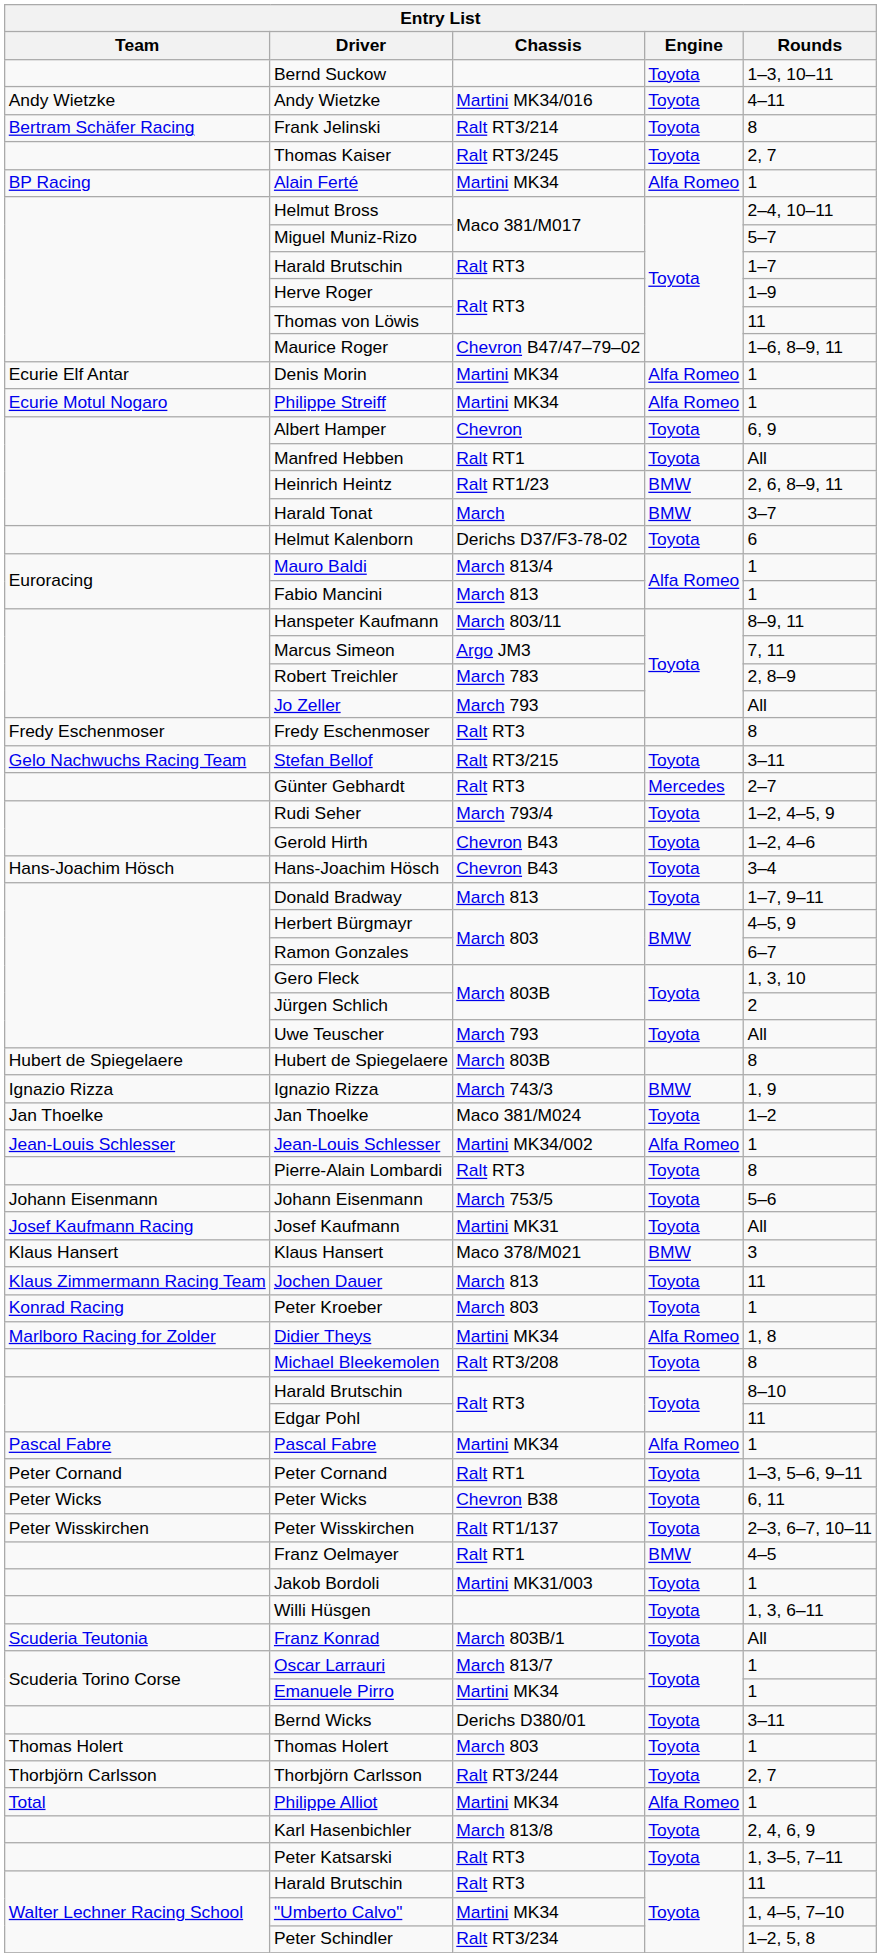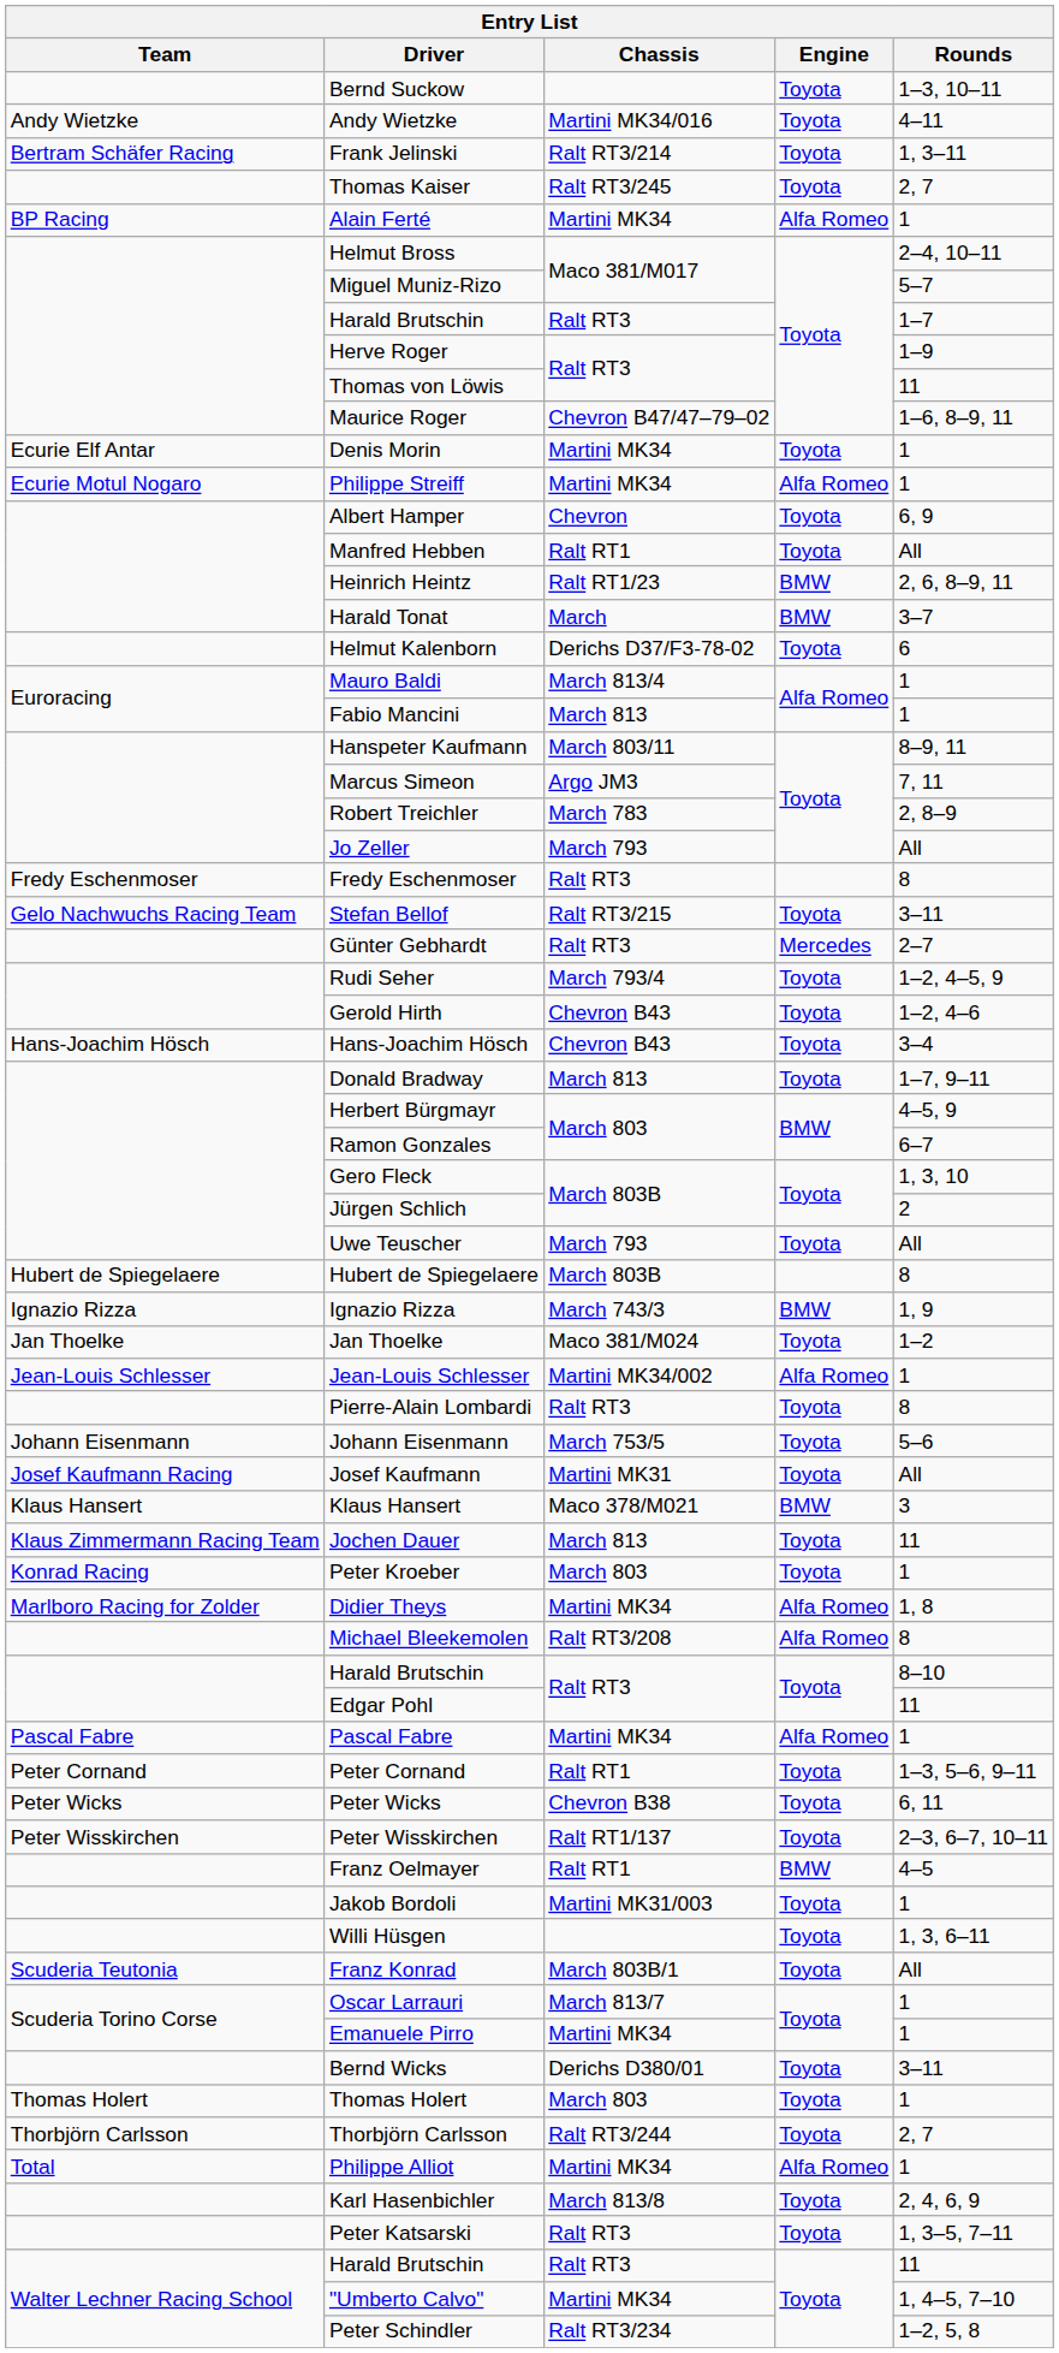 <table class="wikitable" style="font-size: 85%;">
 <tr>
 <th colspan=7>Entry List</th>
 </tr>
 <tr>
 <th>Team</th>
 <th>Driver</th>
 <th>Chassis</th>
 <th>Engine</th>
 <th>Rounds</th>
 </tr>
 <tr>
 <td> </td>
 <td> Bernd Suckow</td>
 <td></td>
 <td><a href='#'>Toyota</a></td>
 <td>1–3, 10–11</td>
 </tr>
 <tr>
 <td> Andy Wietzke</td>
 <td> Andy Wietzke</td>
 <td><a href='#'>Martini</a> MK34/016</td>
 <td><a href='#'>Toyota</a></td>
 <td>4–11</td>
 </tr>
 <tr>
 <td> <a href='#'>Bertram Schäfer Racing</a></td>
 <td> Frank Jelinski</td>
 <td><a href='#'>Ralt</a> RT3/214</td>
 <td><a href='#'>Toyota</a></td>
-<td>8</td>
+<td>1, 3–11</td>
 </tr>
 <tr>
 <td> </td>
 <td> Thomas Kaiser</td>
 <td><a href='#'>Ralt</a> RT3/245</td>
 <td><a href='#'>Toyota</a></td>
 <td>2, 7</td>
 </tr>
 <tr>
 <td> <a href='#'>BP Racing</a></td>
 <td> <a href='#'>Alain Ferté</a></td>
 <td><a href='#'>Martini</a> MK34</td>
 <td><a href='#'>Alfa Romeo</a></td>
 <td>1</td>
 </tr>
 <tr>
 <td rowspan=6> </td>
 <td> Helmut Bross</td>
 <td rowspan=2>Maco 381/M017</td>
 <td rowspan=6><a href='#'>Toyota</a></td>
 <td>2–4, 10–11</td>
 </tr>
 <tr>
 <td> Miguel Muniz-Rizo</td>
 <td>5–7</td>
 </tr>
 <tr>
 <td> Harald Brutschin</td>
 <td><a href='#'>Ralt</a> RT3</td>
 <td>1–7</td>
 </tr>
 <tr>
 <td> Herve Roger</td>
 <td rowspan=2><a href='#'>Ralt</a> RT3</td>
 <td>1–9</td>
 </tr>
 <tr>
 <td> Thomas von Löwis</td>
 <td>11</td>
 </tr>
 <tr>
 <td> Maurice Roger</td>
 <td><a href='#'>Chevron</a> B47/47–79–02</td>
 <td>1–6, 8–9, 11</td>
 </tr>
 <tr>
 <td> Ecurie Elf Antar</td>
 <td> Denis Morin</td>
 <td><a href='#'>Martini</a> MK34</td>
-<td><a href='#'>Alfa Romeo</a></td>
+<td><a href='#'>Toyota</a></td>
 <td>1</td>
 </tr>
 <tr>
 <td> <a href='#'>Ecurie Motul Nogaro</a></td>
 <td> <a href='#'>Philippe Streiff</a></td>
 <td><a href='#'>Martini</a> MK34</td>
 <td><a href='#'>Alfa Romeo</a></td>
 <td>1</td>
 </tr>
 <tr>
 <td rowspan=4> </td>
 <td> Albert Hamper</td>
 <td><a href='#'>Chevron</a></td>
 <td><a href='#'>Toyota</a></td>
 <td>6, 9</td>
 </tr>
 <tr>
 <td> Manfred Hebben</td>
 <td><a href='#'>Ralt</a> RT1</td>
 <td><a href='#'>Toyota</a></td>
 <td>All</td>
 </tr>
 <tr>
 <td> Heinrich Heintz</td>
 <td><a href='#'>Ralt</a> RT1/23</td>
 <td><a href='#'>BMW</a></td>
 <td>2, 6, 8–9, 11</td>
 </tr>
 <tr>
 <td> Harald Tonat</td>
 <td><a href='#'>March</a></td>
 <td><a href='#'>BMW</a></td>
 <td>3–7</td>
 </tr>
 <tr>
 <td> </td>
 <td> Helmut Kalenborn</td>
 <td>Derichs D37/F3-78-02</td>
 <td><a href='#'>Toyota</a></td>
 <td>6</td>
 </tr>
 <tr>
 <td rowspan=2> Euroracing</td>
 <td> <a href='#'>Mauro Baldi</a></td>
 <td><a href='#'>March</a> 813/4</td>
 <td rowspan=2><a href='#'>Alfa Romeo</a></td>
 <td>1</td>
 </tr>
 <tr>
 <td> Fabio Mancini</td>
 <td><a href='#'>March</a> 813</td>
 <td>1</td>
 </tr>
 <tr>
 <td rowspan=4> </td>
 <td> Hanspeter Kaufmann</td>
 <td><a href='#'>March</a> 803/11</td>
 <td rowspan=4><a href='#'>Toyota</a></td>
 <td>8–9, 11</td>
 </tr>
 <tr>
 <td> Marcus Simeon</td>
 <td><a href='#'>Argo</a> JM3</td>
 <td>7, 11</td>
 </tr>
 <tr>
 <td> Robert Treichler</td>
 <td><a href='#'>March</a> 783</td>
 <td>2, 8–9</td>
 </tr>
 <tr>
 <td> <a href='#'>Jo Zeller</a></td>
 <td><a href='#'>March</a> 793</td>
 <td>All</td>
 </tr>
 <tr>
 <td> Fredy Eschenmoser</td>
 <td> Fredy Eschenmoser</td>
 <td><a href='#'>Ralt</a> RT3</td>
 <td></td>
 <td>8</td>
 </tr>
 <tr>
 <td> <a href='#'>Gelo Nachwuchs Racing Team</a></td>
 <td> <a href='#'>Stefan Bellof</a></td>
 <td><a href='#'>Ralt</a> RT3/215</td>
 <td><a href='#'>Toyota</a></td>
 <td>3–11</td>
 </tr>
 <tr>
 <td> </td>
 <td> Günter Gebhardt</td>
 <td><a href='#'>Ralt</a> RT3</td>
 <td><a href='#'>Mercedes</a></td>
 <td>2–7</td>
 </tr>
 <tr>
 <td rowspan=2> </td>
 <td> Rudi Seher</td>
 <td><a href='#'>March</a> 793/4</td>
 <td><a href='#'>Toyota</a></td>
 <td>1–2, 4–5, 9</td>
 </tr>
 <tr>
 <td> Gerold Hirth</td>
 <td><a href='#'>Chevron</a> B43</td>
 <td><a href='#'>Toyota</a></td>
 <td>1–2, 4–6</td>
 </tr>
 <tr>
 <td> Hans-Joachim Hösch</td>
 <td> Hans-Joachim Hösch</td>
 <td><a href='#'>Chevron</a> B43</td>
 <td><a href='#'>Toyota</a></td>
 <td>3–4</td>
 </tr>
 <tr>
 <td rowspan=6> </td>
 <td> Donald Bradway</td>
 <td><a href='#'>March</a> 813</td>
 <td><a href='#'>Toyota</a></td>
 <td>1–7, 9–11</td>
 </tr>
 <tr>
 <td> Herbert Bürgmayr</td>
 <td rowspan=2><a href='#'>March</a> 803</td>
 <td rowspan=2><a href='#'>BMW</a></td>
 <td>4–5, 9</td>
 </tr>
 <tr>
 <td> Ramon Gonzales</td>
 <td>6–7</td>
 </tr>
 <tr>
 <td> Gero Fleck</td>
 <td rowspan=2><a href='#'>March</a> 803B</td>
 <td rowspan=2><a href='#'>Toyota</a></td>
 <td>1, 3, 10</td>
 </tr>
 <tr>
 <td> Jürgen Schlich</td>
 <td>2</td>
 </tr>
 <tr>
 <td> Uwe Teuscher</td>
 <td><a href='#'>March</a> 793</td>
 <td><a href='#'>Toyota</a></td>
 <td>All</td>
 </tr>
 <tr>
 <td> Hubert de Spiegelaere</td>
 <td> Hubert de Spiegelaere</td>
 <td><a href='#'>March</a> 803B</td>
 <td></td>
 <td>8</td>
 </tr>
 <tr>
 <td> Ignazio Rizza</td>
 <td> Ignazio Rizza</td>
 <td><a href='#'>March</a> 743/3</td>
 <td><a href='#'>BMW</a></td>
 <td>1, 9</td>
 </tr>
 <tr>
 <td> Jan Thoelke</td>
 <td> Jan Thoelke</td>
 <td>Maco 381/M024</td>
 <td><a href='#'>Toyota</a></td>
 <td>1–2</td>
 </tr>
 <tr>
 <td> <a href='#'>Jean-Louis Schlesser</a></td>
 <td> <a href='#'>Jean-Louis Schlesser</a></td>
 <td><a href='#'>Martini</a> MK34/002</td>
 <td><a href='#'>Alfa Romeo</a></td>
 <td>1</td>
 </tr>
 <tr>
 <td> </td>
 <td> Pierre-Alain Lombardi</td>
 <td><a href='#'>Ralt</a> RT3</td>
 <td><a href='#'>Toyota</a></td>
 <td>8</td>
 </tr>
 <tr>
 <td> Johann Eisenmann</td>
 <td> Johann Eisenmann</td>
 <td><a href='#'>March</a> 753/5</td>
 <td><a href='#'>Toyota</a></td>
 <td>5–6</td>
 </tr>
 <tr>
 <td> <a href='#'>Josef Kaufmann Racing</a></td>
 <td> Josef Kaufmann</td>
 <td><a href='#'>Martini</a> MK31</td>
 <td><a href='#'>Toyota</a></td>
 <td>All</td>
 </tr>
 <tr>
 <td> Klaus Hansert</td>
 <td> Klaus Hansert</td>
 <td>Maco 378/M021</td>
 <td><a href='#'>BMW</a></td>
 <td>3</td>
 </tr>
 <tr>
 <td> <a href='#'>Klaus Zimmermann Racing Team</a></td>
 <td> <a href='#'>Jochen Dauer</a></td>
 <td><a href='#'>March</a> 813</td>
 <td><a href='#'>Toyota</a></td>
 <td>11</td>
 </tr>
 <tr>
 <td> <a href='#'>Konrad Racing</a></td>
 <td> Peter Kroeber</td>
 <td><a href='#'>March</a> 803</td>
 <td><a href='#'>Toyota</a></td>
 <td>1</td>
 </tr>
 <tr>
 <td> <a href='#'>Marlboro Racing for Zolder</a></td>
 <td> <a href='#'>Didier Theys</a></td>
 <td><a href='#'>Martini</a> MK34</td>
 <td><a href='#'>Alfa Romeo</a></td>
 <td>1, 8</td>
 </tr>
 <tr>
 <td> </td>
 <td> <a href='#'>Michael Bleekemolen</a></td>
 <td><a href='#'>Ralt</a> RT3/208</td>
-<td><a href='#'>Toyota</a></td>
+<td><a href='#'>Alfa Romeo</a></td>
 <td>8</td>
 </tr>
 <tr>
 <td rowspan=2> </td>
 <td> Harald Brutschin</td>
 <td rowspan=2><a href='#'>Ralt</a> RT3</td>
 <td rowspan=2><a href='#'>Toyota</a></td>
 <td>8–10</td>
 </tr>
 <tr>
 <td> Edgar Pohl</td>
 <td>11</td>
 </tr>
 <tr>
 <td> <a href='#'>Pascal Fabre</a></td>
 <td> <a href='#'>Pascal Fabre</a></td>
 <td><a href='#'>Martini</a> MK34</td>
 <td><a href='#'>Alfa Romeo</a></td>
 <td>1</td>
 </tr>
 <tr>
 <td> Peter Cornand</td>
 <td> Peter Cornand</td>
 <td><a href='#'>Ralt</a> RT1</td>
 <td><a href='#'>Toyota</a></td>
 <td>1–3, 5–6, 9–11</td>
 </tr>
 <tr>
 <td> Peter Wicks</td>
 <td> Peter Wicks</td>
 <td><a href='#'>Chevron</a> B38</td>
 <td><a href='#'>Toyota</a></td>
 <td>6, 11</td>
 </tr>
 <tr>
 <td> Peter Wisskirchen</td>
 <td> Peter Wisskirchen</td>
 <td><a href='#'>Ralt</a> RT1/137</td>
 <td><a href='#'>Toyota</a></td>
 <td>2–3, 6–7, 10–11</td>
 </tr>
 <tr>
 <td> </td>
 <td> Franz Oelmayer</td>
 <td><a href='#'>Ralt</a> RT1</td>
 <td><a href='#'>BMW</a></td>
 <td>4–5</td>
 </tr>
 <tr>
 <td> </td>
 <td> Jakob Bordoli</td>
 <td><a href='#'>Martini</a> MK31/003</td>
 <td><a href='#'>Toyota</a></td>
 <td>1</td>
 </tr>
 <tr>
 <td> </td>
 <td> Willi Hüsgen</td>
 <td></td>
 <td><a href='#'>Toyota</a></td>
 <td>1, 3, 6–11</td>
 </tr>
 <tr>
 <td> <a href='#'>Scuderia Teutonia</a></td>
 <td> <a href='#'>Franz Konrad</a></td>
 <td><a href='#'>March</a> 803B/1</td>
 <td><a href='#'>Toyota</a></td>
 <td>All</td>
 </tr>
 <tr>
 <td rowspan=2> Scuderia Torino Corse</td>
 <td> <a href='#'>Oscar Larrauri</a></td>
 <td><a href='#'>March</a> 813/7</td>
 <td rowspan=2><a href='#'>Toyota</a></td>
 <td>1</td>
 </tr>
 <tr>
 <td> <a href='#'>Emanuele Pirro</a></td>
 <td><a href='#'>Martini</a> MK34</td>
 <td>1</td>
 </tr>
 <tr>
 <td> </td>
 <td> Bernd Wicks</td>
 <td>Derichs D380/01</td>
 <td><a href='#'>Toyota</a></td>
 <td>3–11</td>
 </tr>
 <tr>
 <td> Thomas Holert</td>
 <td> Thomas Holert</td>
 <td><a href='#'>March</a> 803</td>
 <td><a href='#'>Toyota</a></td>
 <td>1</td>
 </tr>
 <tr>
 <td> Thorbjörn Carlsson</td>
 <td> Thorbjörn Carlsson</td>
 <td><a href='#'>Ralt</a> RT3/244</td>
 <td><a href='#'>Toyota</a></td>
 <td>2, 7</td>
 </tr>
 <tr>
 <td> <a href='#'>Total</a></td>
 <td> <a href='#'>Philippe Alliot</a></td>
 <td><a href='#'>Martini</a> MK34</td>
 <td><a href='#'>Alfa Romeo</a></td>
 <td>1</td>
 </tr>
 <tr>
 <td> </td>
 <td> Karl Hasenbichler</td>
 <td><a href='#'>March</a> 813/8</td>
 <td><a href='#'>Toyota</a></td>
 <td>2, 4, 6, 9</td>
 </tr>
 <tr>
 <td> </td>
 <td> Peter Katsarski</td>
 <td><a href='#'>Ralt</a> RT3</td>
 <td><a href='#'>Toyota</a></td>
 <td>1, 3–5, 7–11</td>
 </tr>
 <tr>
 <td rowspan=3> <a href='#'>Walter Lechner Racing School</a></td>
 <td> Harald Brutschin</td>
 <td><a href='#'>Ralt</a> RT3</td>
 <td rowspan=3><a href='#'>Toyota</a></td>
 <td>11</td>
 </tr>
 <tr>
 <td> <a href='#'>"Umberto Calvo"</a></td>
 <td><a href='#'>Martini</a> MK34</td>
 <td>1, 4–5, 7–10</td>
 </tr>
 <tr>
 <td> Peter Schindler</td>
 <td><a href='#'>Ralt</a> RT3/234</td>
 <td>1–2, 5, 8</td>
 </tr>
 </table>
